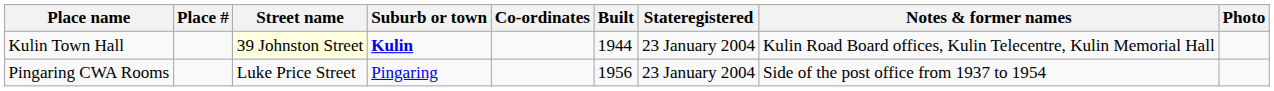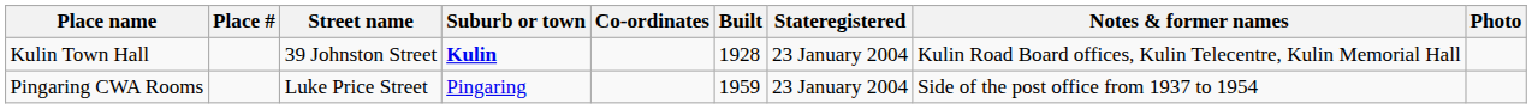 <table class="wikitable sortable">
 <tr>
 <th>Place name</th>
 <th>Place #</th>
 <th>Street name</th>
 <th>Suburb or town</th>
 <th>Co-ordinates</th>
 <th>Built</th>
 <th>Stateregistered</th>
 <th class="unsortable">Notes & former names</th>
 <th class="unsortable">Photo</th>
 </tr>
 <tr>
 <td>Kulin Town Hall</td>
 <td></td>
-<td style="background: lightyellow;">39 Johnston Street</td>
+<td>39 Johnston Street</td>
 <td><strong><a href='#'>Kulin</a></strong></td>
 <td></td>
-<td>1944</td>
+<td>1928</td>
 <td>23 January 2004</td>
 <td>Kulin Road Board offices, Kulin Telecentre, Kulin Memorial Hall</td>
 <td></td>
 </tr>
 <tr>
 <td>Pingaring CWA Rooms</td>
 <td></td>
 <td>Luke Price Street</td>
 <td><a href='#'>Pingaring</a></td>
 <td></td>
-<td>1956</td>
+<td>1959</td>
 <td>23 January 2004</td>
 <td>Side of the post office from 1937 to 1954</td>
 <td></td>
 </tr>
 </table>
